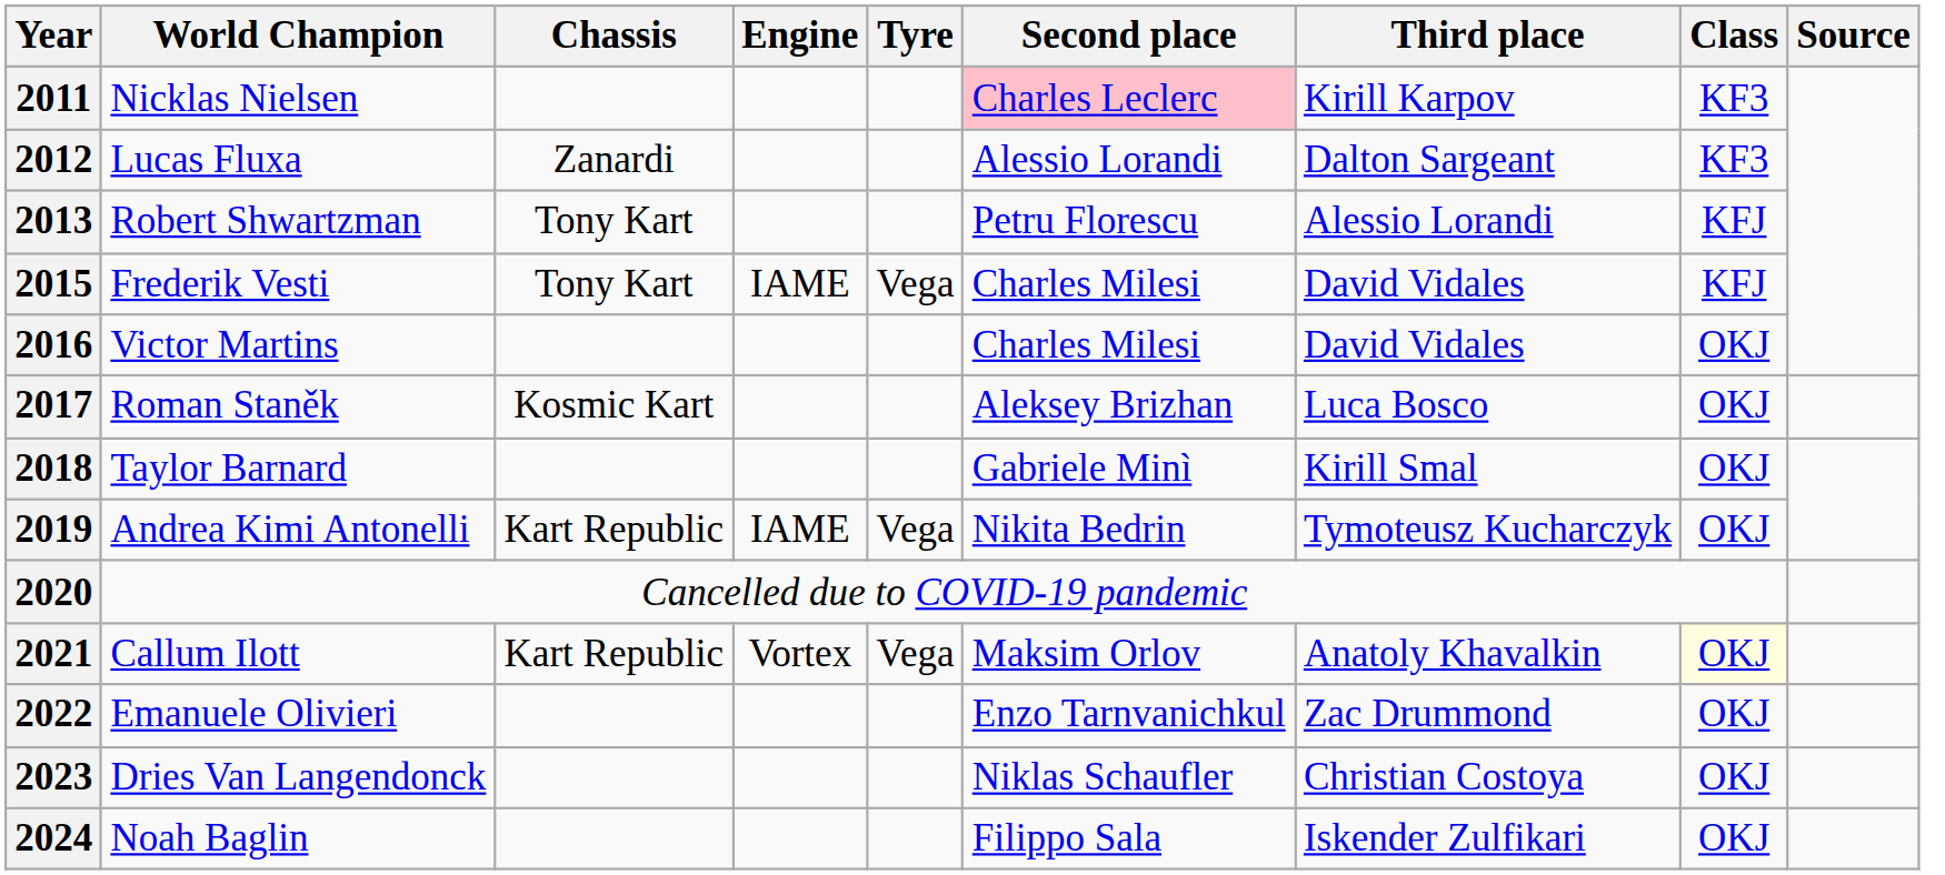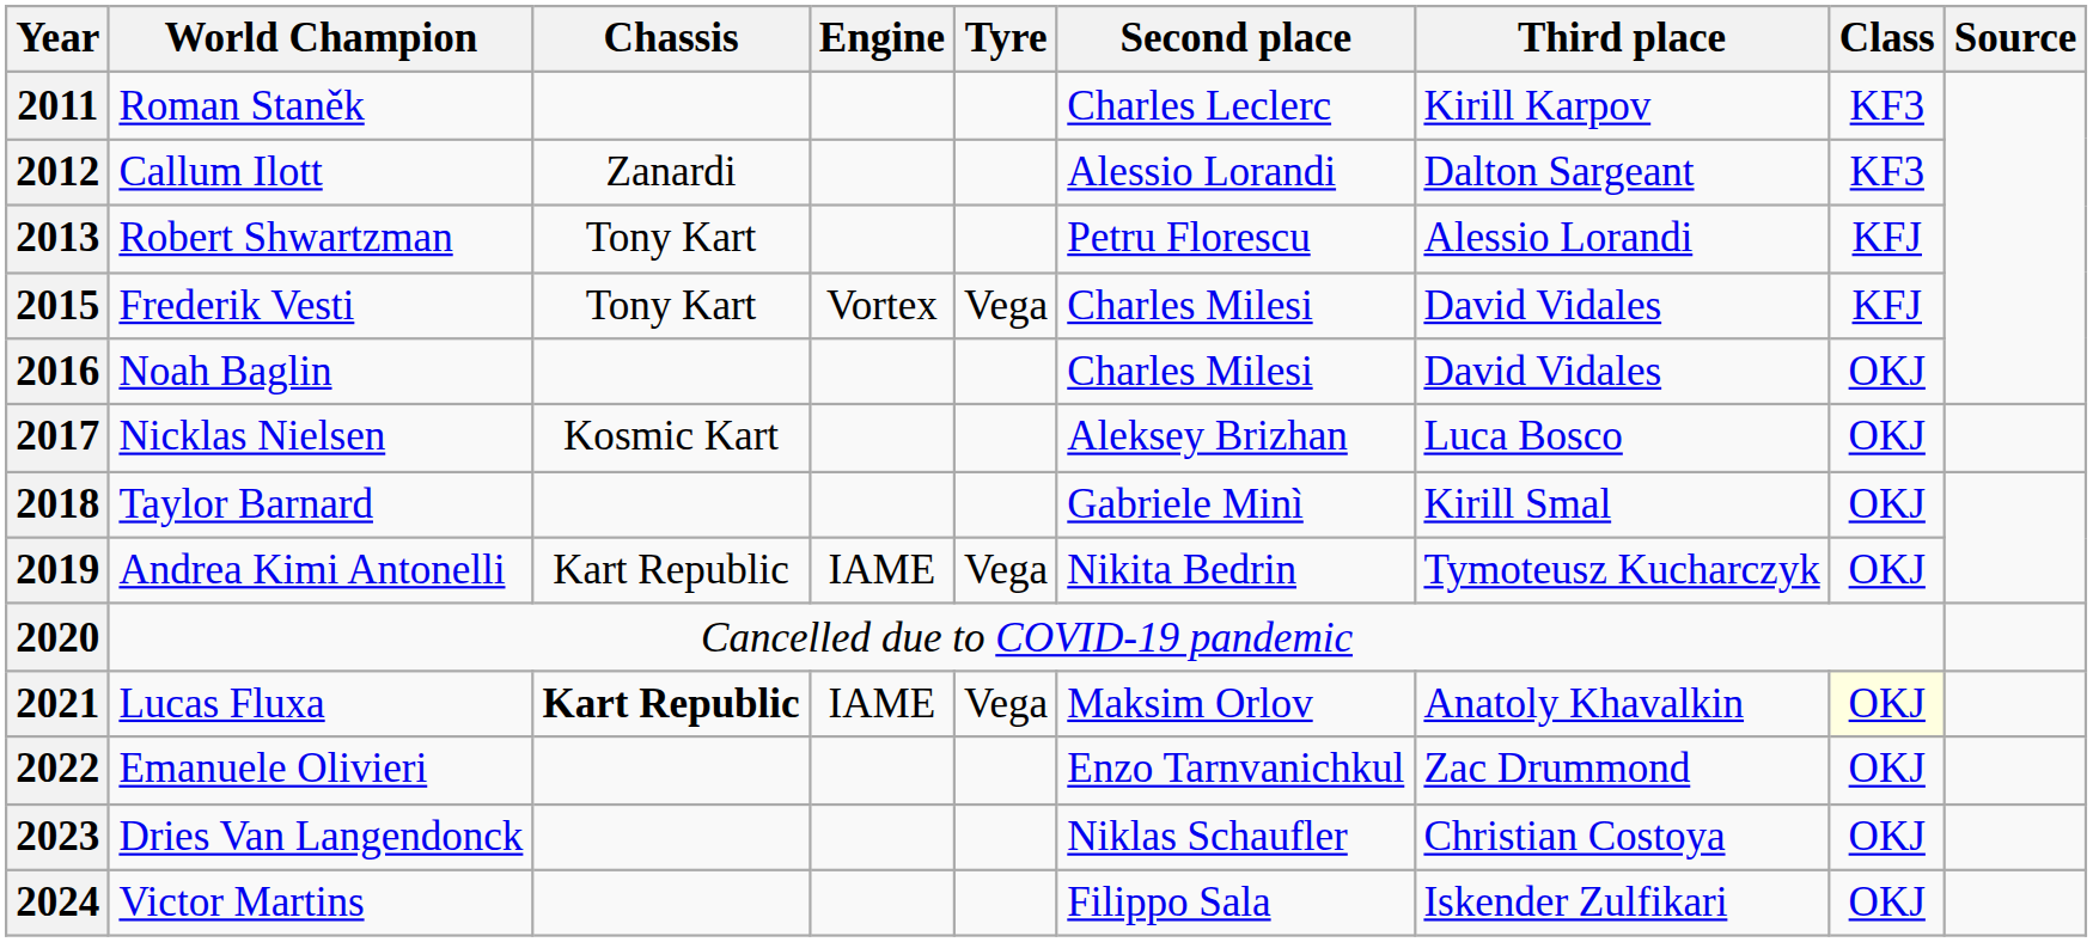 <table class="wikitable">
 <tr>
 <th>Year</th>
 <th>World Champion</th>
 <th>Chassis</th>
 <th>Engine</th>
 <th>Tyre</th>
 <th>Second place</th>
 <th>Third place</th>
 <th>Class</th>
 <th>Source</th>
 </tr>
 <tr>
 <th>2011</th>
-<td> <a href='#'>Nicklas Nielsen</a></td>
+<td> <a href='#'>Roman Staněk</a></td>
 <td></td>
 <td></td>
 <td></td>
-<td style="background: pink;"> <a href='#'>Charles Leclerc</a></td>
+<td> <a href='#'>Charles Leclerc</a></td>
 <td> <a href='#'>Kirill Karpov</a></td>
 <td style="text-align:center;"><a href='#'>KF3</a></td>
 </tr>
 <tr>
 <th>2012</th>
-<td> <a href='#'>Lucas Fluxa</a></td>
+<td> <a href='#'>Callum Ilott</a></td>
 <td style="text-align:center;">Zanardi</td>
 <td></td>
 <td></td>
 <td> <a href='#'>Alessio Lorandi</a></td>
 <td> <a href='#'>Dalton Sargeant</a></td>
 <td style="text-align:center;"><a href='#'>KF3</a></td>
 </tr>
 <tr>
 <th>2013</th>
 <td> <a href='#'>Robert Shwartzman</a></td>
 <td style="text-align:center;">Tony Kart</td>
 <td></td>
 <td></td>
 <td> <a href='#'>Petru Florescu</a></td>
 <td> <a href='#'>Alessio Lorandi</a></td>
 <td style="text-align:center;"><a href='#'>KFJ</a></td>
 </tr>
 <tr>
 <th>2015</th>
 <td> <a href='#'>Frederik Vesti</a></td>
 <td style="text-align:center;">Tony Kart</td>
-<td style="text-align:center;">IAME</td>
+<td style="text-align:center;">Vortex</td>
 <td style="text-align:center;">Vega</td>
 <td> <a href='#'>Charles Milesi</a></td>
 <td> <a href='#'>David Vidales</a></td>
 <td style="text-align:center;"><a href='#'>KFJ</a></td>
 </tr>
 <tr>
 <th>2016</th>
-<td> <a href='#'>Victor Martins</a></td>
+<td> <a href='#'>Noah Baglin</a></td>
 <td></td>
 <td></td>
 <td></td>
 <td> <a href='#'>Charles Milesi</a></td>
 <td> <a href='#'>David Vidales</a></td>
 <td style="text-align:center;"><a href='#'>OKJ</a></td>
 </tr>
 <tr>
 <th>2017</th>
-<td> <a href='#'>Roman Staněk</a></td>
+<td> <a href='#'>Nicklas Nielsen</a></td>
 <td style="text-align:center;">Kosmic Kart</td>
 <td></td>
 <td></td>
 <td> <a href='#'>Aleksey Brizhan</a></td>
 <td> <a href='#'>Luca Bosco</a></td>
 <td style="text-align:center;"><a href='#'>OKJ</a></td>
 <td style="text-align:center;"></td>
 </tr>
 <tr>
 <th>2018</th>
 <td> <a href='#'>Taylor Barnard</a></td>
 <td></td>
 <td></td>
 <td></td>
 <td> <a href='#'>Gabriele Minì</a></td>
 <td> <a href='#'>Kirill Smal</a></td>
 <td style="text-align:center;"><a href='#'>OKJ</a></td>
 </tr>
 <tr>
 <th>2019</th>
 <td> <a href='#'>Andrea Kimi Antonelli</a></td>
 <td style="text-align:center;">Kart Republic</td>
 <td style="text-align:center;">IAME</td>
 <td style="text-align:center;">Vega</td>
 <td> <a href='#'>Nikita Bedrin</a></td>
 <td> <a href='#'>Tymoteusz Kucharczyk</a></td>
 <td style="text-align:center;"><a href='#'>OKJ</a></td>
 </tr>
 <tr>
 <th>2020</th>
 <td style="text-align:center;" colspan="7"><em>Cancelled due to <a href='#'>COVID-19 pandemic</a></em></td>
 <td style="text-align:center;"></td>
 </tr>
 <tr>
 <th>2021</th>
-<td> <a href='#'>Callum Ilott</a></td>
-<td style="text-align:center;">Kart Republic</td>
-<td style="text-align:center;">Vortex</td>
+<td> <a href='#'>Lucas Fluxa</a></td>
+<td style="text-align:center;"><strong>Kart Republic</strong></td>
+<td style="text-align:center;">IAME</td>
 <td style="text-align:center;">Vega</td>
 <td> <a href='#'>Maksim Orlov</a></td>
 <td> <a href='#'>Anatoly Khavalkin</a></td>
 <td style="background: lightyellow; text-align:center;"><a href='#'>OKJ</a></td>
 <td style="text-align:center;"></td>
 </tr>
 <tr>
 <th>2022</th>
 <td> <a href='#'>Emanuele Olivieri</a></td>
 <td></td>
 <td></td>
 <td></td>
 <td> <a href='#'>Enzo Tarnvanichkul</a></td>
 <td> <a href='#'>Zac Drummond</a></td>
 <td align=center><a href='#'>OKJ</a></td>
 <td align=center></td>
 </tr>
 <tr>
 <th>2023</th>
 <td> <a href='#'>Dries Van Langendonck</a></td>
 <td></td>
 <td></td>
 <td></td>
 <td> <a href='#'>Niklas Schaufler</a></td>
 <td> <a href='#'>Christian Costoya</a></td>
 <td align=center><a href='#'>OKJ</a></td>
 <td align=center></td>
 </tr>
 <tr>
 <th>2024</th>
-<td> <a href='#'>Noah Baglin</a></td>
+<td> <a href='#'>Victor Martins</a></td>
 <td></td>
 <td></td>
 <td></td>
 <td> <a href='#'>Filippo Sala</a></td>
 <td> <a href='#'>Iskender Zulfikari</a></td>
 <td align=center><a href='#'>OKJ</a></td>
 <td align=center></td>
 </tr>
 </table>
